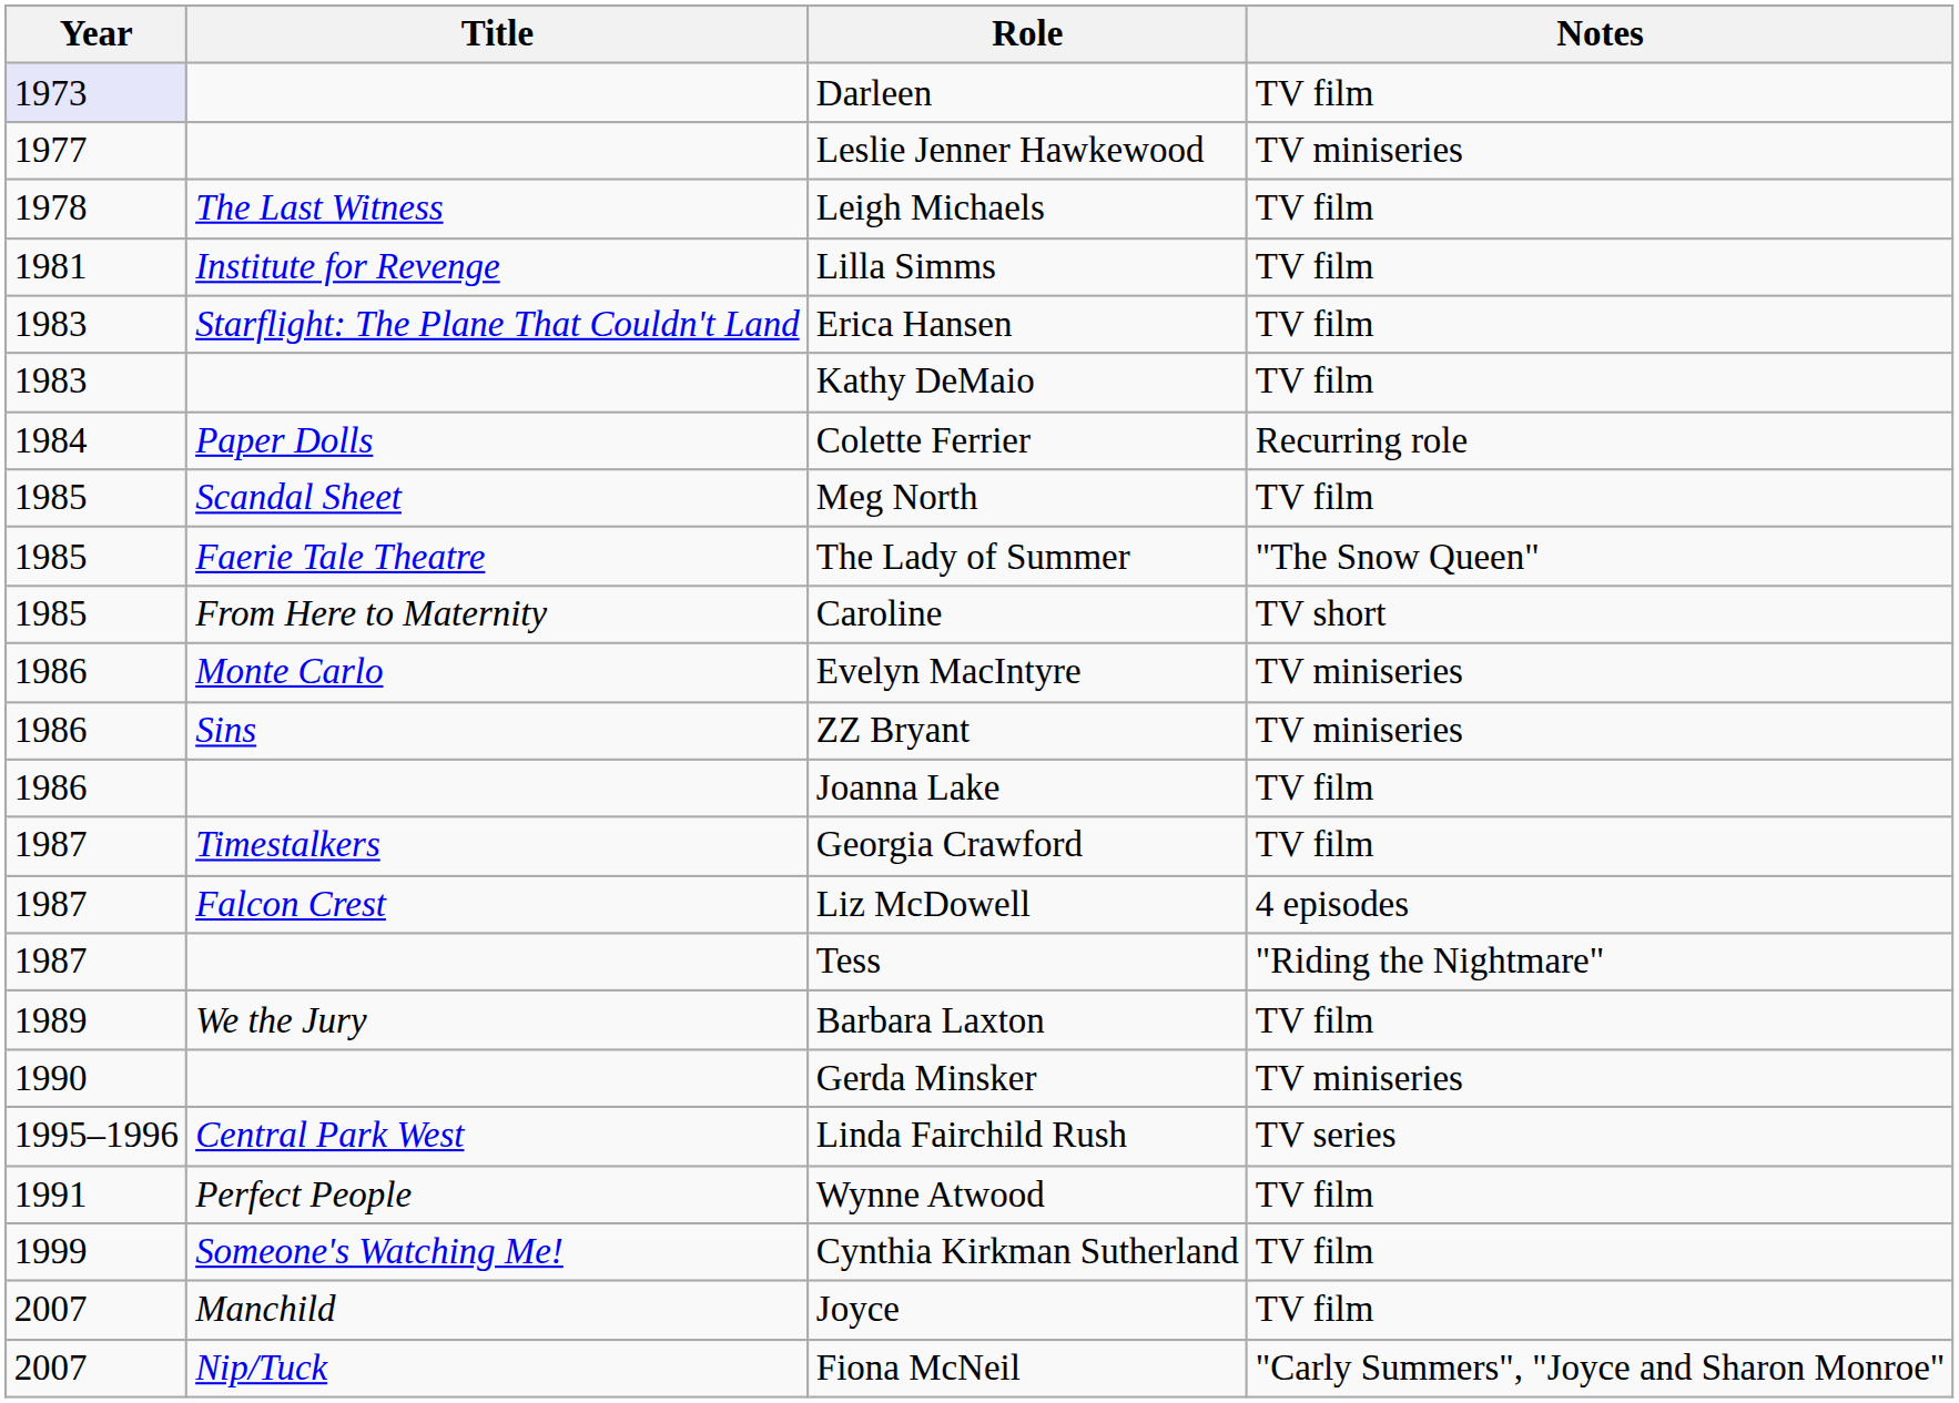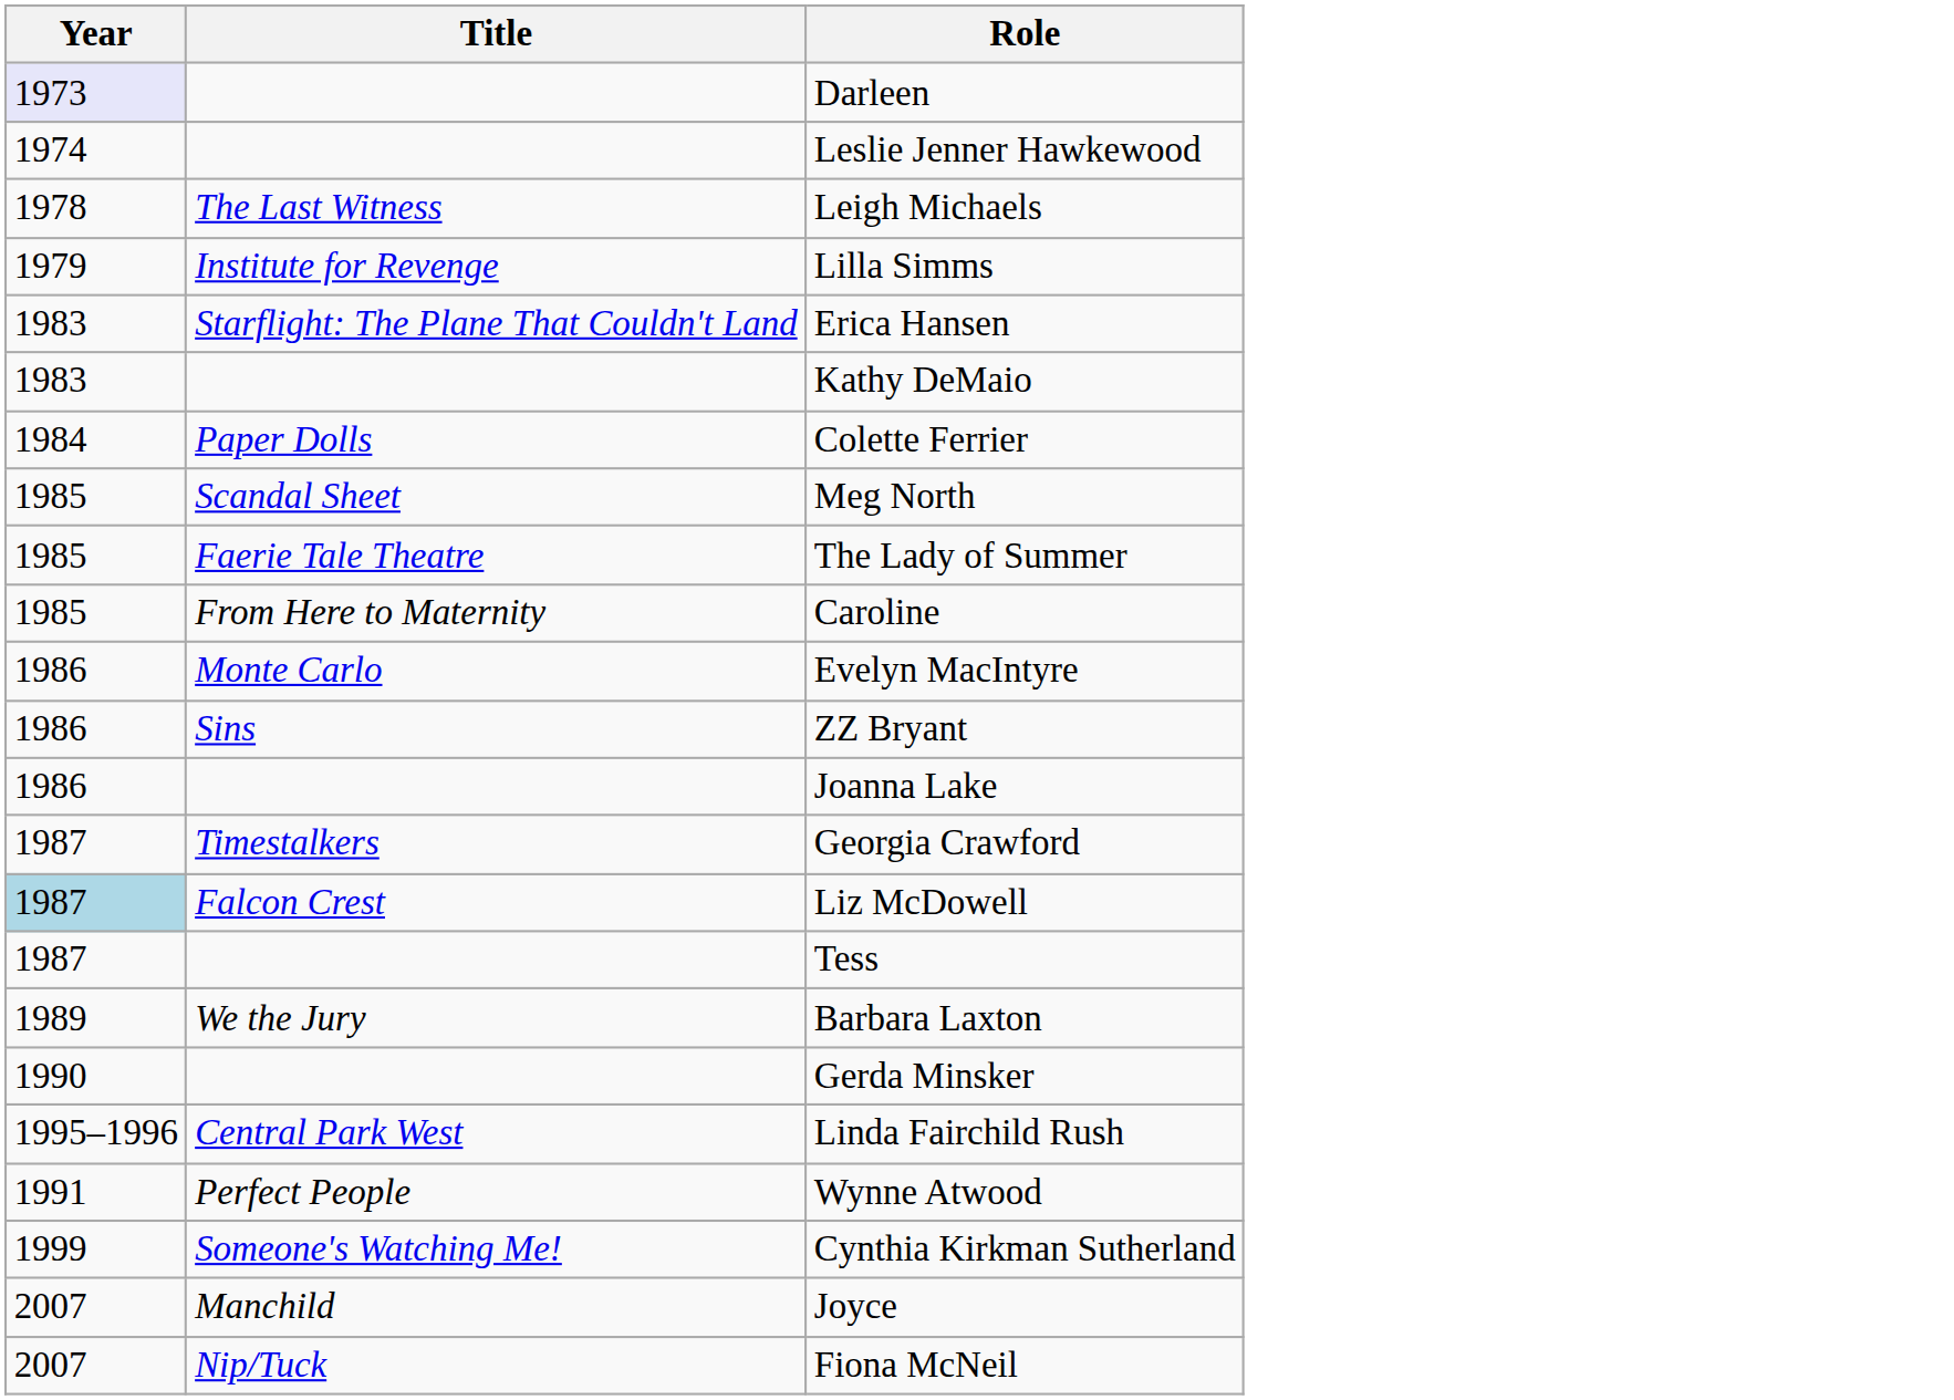 <table class="wikitable sortable">
 <tr>
 <th>Year</th>
 <th>Title</th>
 <th>Role</th>
-<th class="unsortable">Notes</th>
 </tr>
 <tr>
 <td style="background: lavender;">1973</td>
 <td><em></em></td>
 <td>Darleen</td>
-<td>TV film</td>
 </tr>
 <tr>
-<td>1977</td>
+<td>1974</td>
 <td><em></em></td>
 <td>Leslie Jenner Hawkewood</td>
-<td>TV miniseries</td>
 </tr>
 <tr>
 <td>1978</td>
 <td><em><a href='#'>The Last Witness</a></em></td>
 <td>Leigh Michaels</td>
-<td>TV film</td>
 </tr>
 <tr>
-<td>1981</td>
+<td>1979</td>
 <td><em><a href='#'>Institute for Revenge</a></em></td>
 <td>Lilla Simms</td>
-<td>TV film</td>
 </tr>
 <tr>
 <td>1983</td>
 <td><em><a href='#'>Starflight: The Plane That Couldn't Land</a></em></td>
 <td>Erica Hansen</td>
-<td>TV film</td>
 </tr>
 <tr>
 <td>1983</td>
 <td><em></em></td>
 <td>Kathy DeMaio</td>
-<td>TV film</td>
 </tr>
 <tr>
 <td>1984</td>
 <td><em><a href='#'>Paper Dolls</a></em></td>
 <td>Colette Ferrier</td>
-<td>Recurring role</td>
 </tr>
 <tr>
 <td>1985</td>
 <td><em><a href='#'>Scandal Sheet</a></em></td>
 <td>Meg North</td>
-<td>TV film</td>
 </tr>
 <tr>
 <td>1985</td>
 <td><em><a href='#'>Faerie Tale Theatre</a></em></td>
 <td>The Lady of Summer</td>
-<td>"The Snow Queen"</td>
 </tr>
 <tr>
 <td>1985</td>
 <td><em>From Here to Maternity</em></td>
 <td>Caroline</td>
-<td>TV short</td>
 </tr>
 <tr>
 <td>1986</td>
 <td><em><a href='#'>Monte Carlo</a></em></td>
 <td>Evelyn MacIntyre</td>
-<td>TV miniseries</td>
 </tr>
 <tr>
 <td>1986</td>
 <td><em><a href='#'>Sins</a></em></td>
 <td>ZZ Bryant</td>
-<td>TV miniseries</td>
 </tr>
 <tr>
 <td>1986</td>
 <td><em></em></td>
 <td>Joanna Lake</td>
-<td>TV film</td>
 </tr>
 <tr>
 <td>1987</td>
 <td><em><a href='#'>Timestalkers</a></em></td>
 <td>Georgia Crawford</td>
-<td>TV film</td>
 </tr>
 <tr>
-<td>1987</td>
+<td style="background: lightblue;">1987</td>
 <td><em><a href='#'>Falcon Crest</a></em></td>
 <td>Liz McDowell</td>
-<td>4 episodes</td>
 </tr>
 <tr>
 <td>1987</td>
 <td><em></em></td>
 <td>Tess</td>
-<td>"Riding the Nightmare"</td>
 </tr>
 <tr>
 <td>1989</td>
 <td><em>We the Jury</em></td>
 <td>Barbara Laxton</td>
-<td>TV film</td>
 </tr>
 <tr>
 <td>1990</td>
 <td><em></em></td>
 <td>Gerda Minsker</td>
-<td>TV miniseries</td>
 </tr>
 <tr>
 <td>1995–1996</td>
 <td><em><a href='#'>Central Park West</a></em></td>
 <td>Linda Fairchild Rush</td>
-<td>TV series</td>
 </tr>
 <tr>
 <td>1991</td>
 <td><em>Perfect People</em></td>
 <td>Wynne Atwood</td>
-<td>TV film</td>
 </tr>
 <tr>
 <td>1999</td>
 <td><em><a href='#'>Someone's Watching Me!</a></em></td>
 <td>Cynthia Kirkman Sutherland</td>
-<td>TV film</td>
 </tr>
 <tr>
 <td>2007</td>
 <td><em>Manchild</em></td>
 <td>Joyce</td>
-<td>TV film</td>
 </tr>
 <tr>
 <td>2007</td>
 <td><em><a href='#'>Nip/Tuck</a></em></td>
 <td>Fiona McNeil</td>
-<td>"Carly Summers", "Joyce and Sharon Monroe"</td>
 </tr>
 </table>
